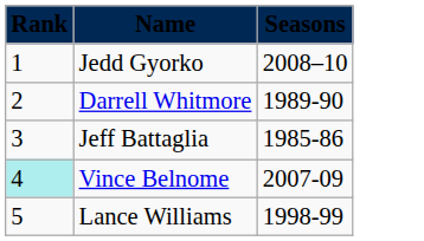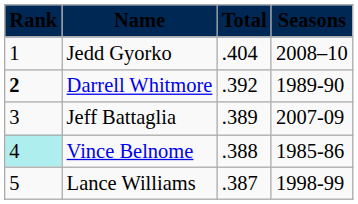 <table class="wikitable">
 <tr>
 <th style="background:#002855;"><span>Rank</span></th>
 <th style="background:#002855;"><span>Name</span></th>
+<th style="background:#002855;"><span>Total</span></th>
 <th style="background:#002855;"><span>Seasons</span></th>
 </tr>
 <tr>
 <td>1</td>
 <td>Jedd Gyorko</td>
+<td>.404</td>
 <td>2008–10</td>
 </tr>
 <tr>
-<td>2</td>
+<td><strong>2</strong></td>
 <td><a href='#'>Darrell Whitmore</a></td>
+<td>.392</td>
 <td>1989-90</td>
 </tr>
 <tr>
 <td>3</td>
 <td>Jeff Battaglia</td>
-<td>1985-86</td>
+<td>.389</td>
+<td>2007-09</td>
 </tr>
 <tr>
 <td style="background: paleturquoise;">4</td>
 <td><a href='#'>Vince Belnome</a></td>
-<td>2007-09</td>
+<td>.388</td>
+<td>1985-86</td>
 </tr>
 <tr>
 <td>5</td>
 <td>Lance Williams</td>
+<td>.387</td>
 <td>1998-99</td>
 </tr>
 </table>
